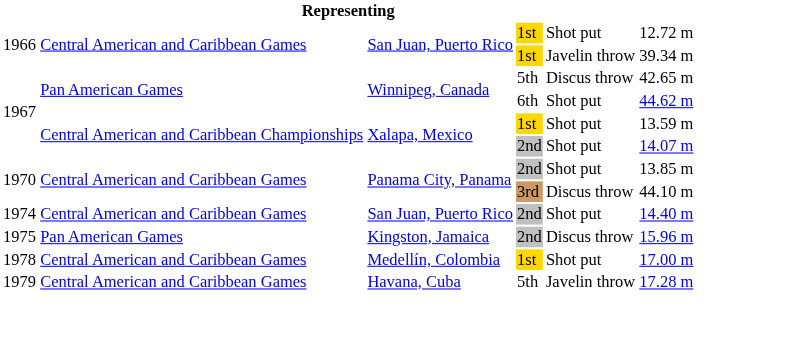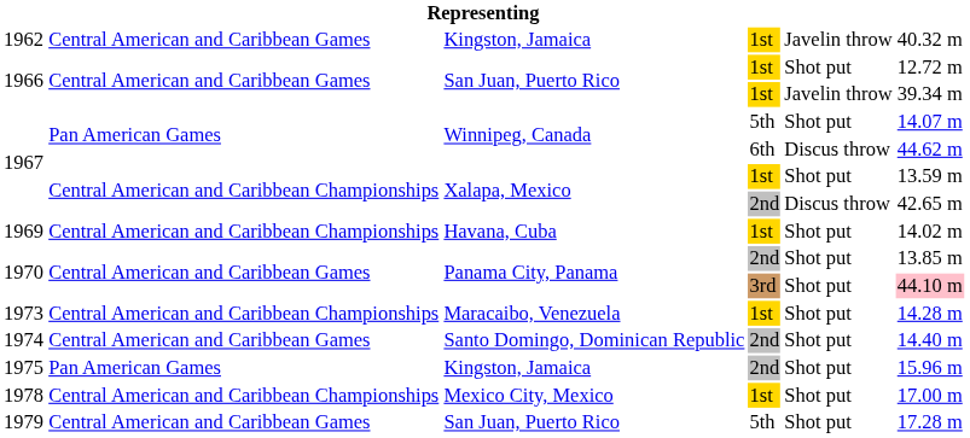 <table>
 <tr>
 <th colspan="6">Representing </th>
+</tr>
+<tr>
+<td>1962</td>
+<td><a href='#'>Central American and Caribbean Games</a></td>
+<td><a href='#'>Kingston, Jamaica</a></td>
+<td bgcolor=gold>1st</td>
+<td>Javelin throw</td>
+<td>40.32 m</td>
 </tr>
 <tr>
 <td rowspan=2>1966</td>
 <td rowspan=2><a href='#'>Central American and Caribbean Games</a></td>
 <td rowspan=2><a href='#'>San Juan, Puerto Rico</a></td>
 <td bgcolor=gold>1st</td>
 <td>Shot put</td>
 <td>12.72 m</td>
 </tr>
 <tr>
 <td bgcolor=gold>1st</td>
 <td>Javelin throw</td>
 <td>39.34 m</td>
 </tr>
 <tr>
 <td rowspan=4>1967</td>
 <td rowspan=2><a href='#'>Pan American Games</a></td>
 <td rowspan=2><a href='#'>Winnipeg, Canada</a></td>
 <td>5th</td>
-<td>Discus throw</td>
-<td>42.65 m</td>
+<td>Shot put</td>
+<td><a href='#'>14.07 m</a></td>
 </tr>
 <tr>
 <td>6th</td>
-<td>Shot put</td>
+<td>Discus throw</td>
 <td><a href='#'>44.62 m</a></td>
 </tr>
 <tr>
 <td rowspan=2><a href='#'>Central American and Caribbean Championships</a></td>
 <td rowspan=2><a href='#'>Xalapa, Mexico</a></td>
 <td bgcolor=gold>1st</td>
 <td>Shot put</td>
 <td>13.59 m</td>
 </tr>
 <tr>
 <td bgcolor=silver>2nd</td>
+<td>Discus throw</td>
+<td>42.65 m</td>
+</tr>
+<tr>
+<td>1969</td>
+<td><a href='#'>Central American and Caribbean Championships</a></td>
+<td><a href='#'>Havana, Cuba</a></td>
+<td bgcolor=gold>1st</td>
 <td>Shot put</td>
-<td><a href='#'>14.07 m</a></td>
+<td>14.02 m</td>
 </tr>
 <tr>
 <td rowspan=2>1970</td>
 <td rowspan=2><a href='#'>Central American and Caribbean Games</a></td>
 <td rowspan=2><a href='#'>Panama City, Panama</a></td>
 <td bgcolor=silver>2nd</td>
 <td>Shot put</td>
 <td>13.85 m</td>
 </tr>
 <tr>
 <td bgcolor=cc9966>3rd</td>
-<td>Discus throw</td>
-<td>44.10 m</td>
+<td>Shot put</td>
+<td style="background: pink;">44.10 m</td>
+</tr>
+<tr>
+<td>1973</td>
+<td><a href='#'>Central American and Caribbean Championships</a></td>
+<td><a href='#'>Maracaibo, Venezuela</a></td>
+<td bgcolor=gold>1st</td>
+<td>Shot put</td>
+<td><a href='#'>14.28 m</a></td>
 </tr>
 <tr>
 <td>1974</td>
 <td><a href='#'>Central American and Caribbean Games</a></td>
-<td><a href='#'>San Juan, Puerto Rico</a></td>
+<td><a href='#'>Santo Domingo, Dominican Republic</a></td>
 <td bgcolor=silver>2nd</td>
 <td>Shot put</td>
 <td><a href='#'>14.40 m</a></td>
 </tr>
 <tr>
 <td>1975</td>
 <td><a href='#'>Pan American Games</a></td>
 <td><a href='#'>Kingston, Jamaica</a></td>
 <td bgcolor=silver>2nd</td>
-<td>Discus throw</td>
+<td>Shot put</td>
 <td><a href='#'>15.96 m</a></td>
 </tr>
 <tr>
 <td>1978</td>
-<td><a href='#'>Central American and Caribbean Games</a></td>
-<td><a href='#'>Medellín, Colombia</a></td>
+<td><a href='#'>Central American and Caribbean Championships</a></td>
+<td><a href='#'>Mexico City, Mexico</a></td>
 <td bgcolor=gold>1st</td>
 <td>Shot put</td>
 <td><a href='#'>17.00 m</a></td>
 </tr>
 <tr>
 <td>1979</td>
 <td><a href='#'>Central American and Caribbean Games</a></td>
-<td><a href='#'>Havana, Cuba</a></td>
+<td><a href='#'>San Juan, Puerto Rico</a></td>
 <td>5th</td>
-<td>Javelin throw</td>
+<td>Shot put</td>
 <td><a href='#'>17.28 m</a></td>
 </tr>
 </table>
